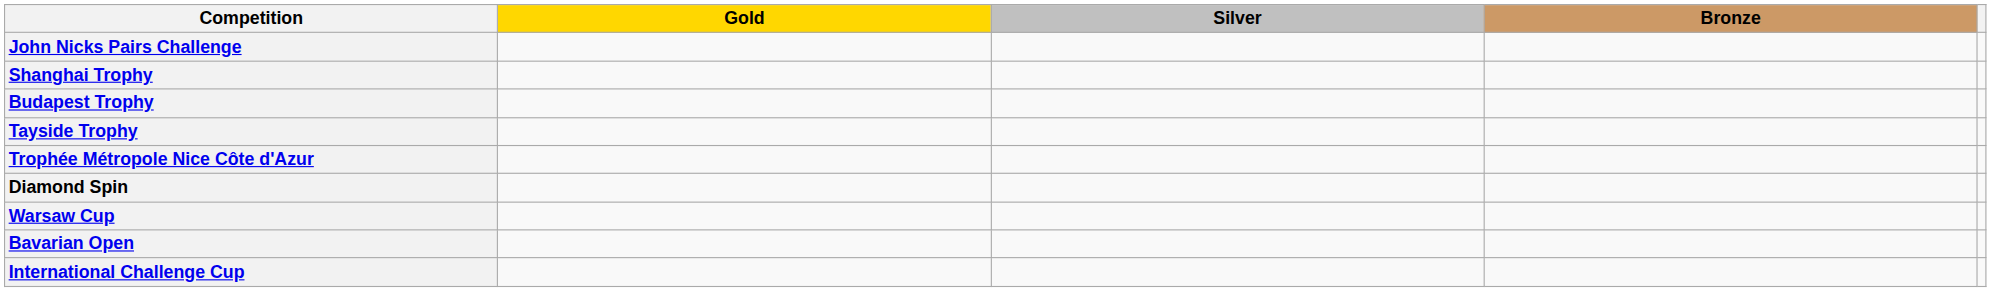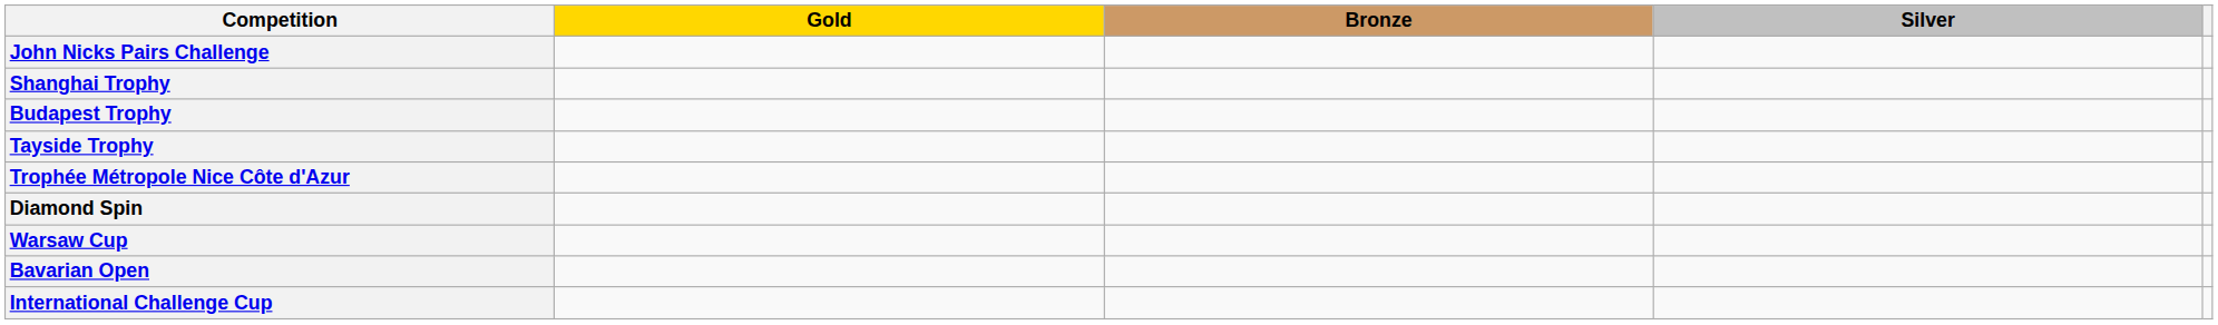 <table class="wikitable unsortable" style="text-align:left; width:90%">
 <tr>
 <th scope="col" style="text-align:center; width:25%">Competition</th>
 <td scope="col" style="text-align:center; width:25%; background:gold"><strong>Gold</strong></td>
+<td scope="col" style="text-align:center; width:25%; background:#c96"><strong>Bronze</strong></td>
 <td scope="col" style="text-align:center; width:25%; background:silver"><strong>Silver</strong></td>
-<td scope="col" style="text-align:center; width:25%; background:#c96"><strong>Bronze</strong></td>
 <th scope="col" style="text-align:center"></th>
 </tr>
 <tr>
 <th scope="row" style="text-align:left"> <a href='#'>John Nicks Pairs Challenge</a></th>
 <td></td>
 <td></td>
 <td></td>
 <td></td>
 </tr>
 <tr>
 <th scope="row" style="text-align:left"> <a href='#'>Shanghai Trophy</a></th>
 <td></td>
 <td></td>
 <td></td>
 <td></td>
 </tr>
 <tr>
 <th scope="row" style="text-align:left"> <a href='#'>Budapest Trophy</a></th>
 <td></td>
 <td></td>
 <td></td>
 <td></td>
 </tr>
 <tr>
 <th scope="row" style="text-align:left"> <a href='#'>Tayside Trophy</a></th>
 <td></td>
 <td></td>
 <td></td>
 <td></td>
 </tr>
 <tr>
 <th scope="row" style="text-align:left"> <a href='#'>Trophée Métropole Nice Côte d'Azur</a></th>
 <td></td>
 <td></td>
 <td></td>
 <td></td>
 </tr>
 <tr>
 <th scope="row" style="text-align:left"> Diamond Spin</th>
 <td></td>
 <td></td>
 <td></td>
 <td></td>
 </tr>
 <tr>
 <th scope="row" style="text-align:left"> <a href='#'>Warsaw Cup</a></th>
 <td></td>
 <td></td>
 <td></td>
 <td></td>
 </tr>
 <tr>
 <th scope="row" style="text-align:left"> <a href='#'>Bavarian Open</a></th>
 <td></td>
 <td></td>
 <td></td>
 <td></td>
 </tr>
 <tr>
 <th scope="row" style="text-align:left"> <a href='#'>International Challenge Cup</a></th>
 <td></td>
 <td></td>
 <td></td>
 <td></td>
 </tr>
 </table>
